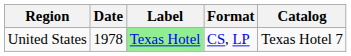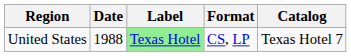 <table class="wikitable">
 <tr>
 <th>Region</th>
 <th>Date</th>
 <th>Label</th>
 <th>Format</th>
 <th>Catalog</th>
 </tr>
 <tr>
 <td>United States</td>
-<td>1978</td>
+<td>1988</td>
 <td style="background: lightgreen;"><a href='#'>Texas Hotel</a></td>
 <td><a href='#'>CS</a>, <a href='#'>LP</a></td>
 <td>Texas Hotel 7</td>
 </tr>
 </table>
